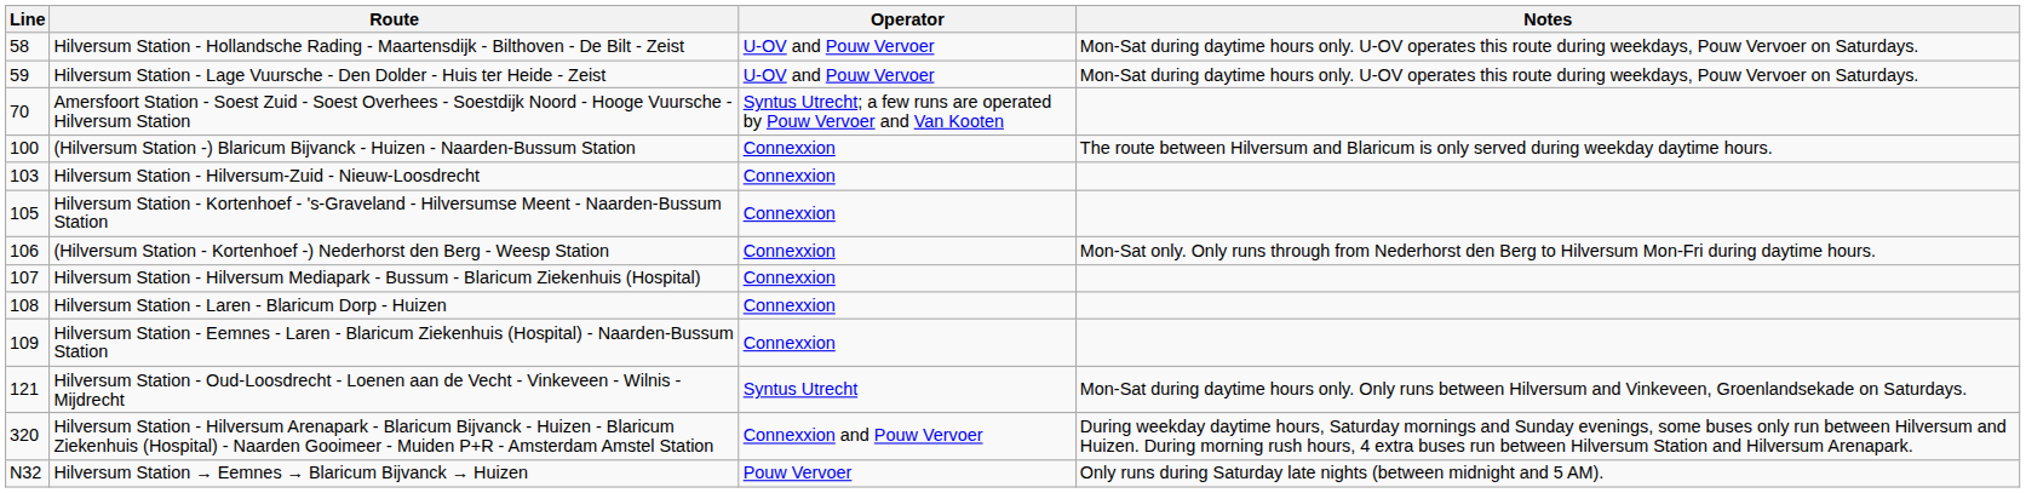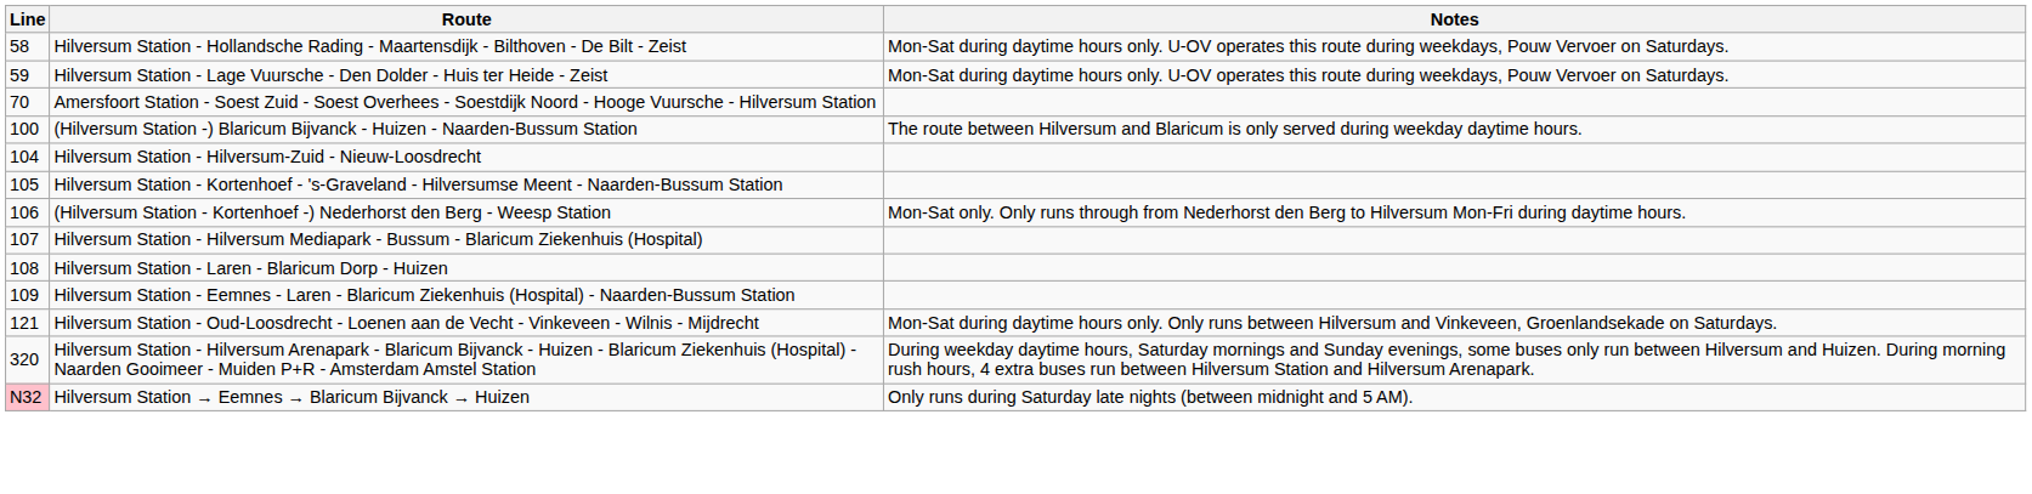 <table class="wikitable" style="font-size:85%;">
 <tr>
 <th>Line</th>
 <th>Route</th>
-<th>Operator</th>
 <th>Notes</th>
 </tr>
 <tr>
 <td>58</td>
 <td>Hilversum Station - Hollandsche Rading - Maartensdijk - Bilthoven - De Bilt - Zeist</td>
-<td><a href='#'>U-OV</a> and <a href='#'>Pouw Vervoer</a></td>
 <td>Mon-Sat during daytime hours only. U-OV operates this route during weekdays, Pouw Vervoer on Saturdays.</td>
 </tr>
 <tr>
 <td>59</td>
 <td>Hilversum Station - Lage Vuursche - Den Dolder - Huis ter Heide - Zeist</td>
-<td><a href='#'>U-OV</a> and <a href='#'>Pouw Vervoer</a></td>
 <td>Mon-Sat during daytime hours only. U-OV operates this route during weekdays, Pouw Vervoer on Saturdays.</td>
 </tr>
 <tr>
 <td>70</td>
 <td>Amersfoort Station - Soest Zuid - Soest Overhees - Soestdijk Noord - Hooge Vuursche - Hilversum Station</td>
-<td><a href='#'>Syntus Utrecht</a>; a few runs are operated by <a href='#'>Pouw Vervoer</a> and <a href='#'>Van Kooten</a></td>
 <td></td>
 </tr>
 <tr>
 <td>100</td>
 <td>(Hilversum Station -) Blaricum Bijvanck - Huizen - Naarden-Bussum Station</td>
-<td><a href='#'>Connexxion</a></td>
 <td>The route between Hilversum and Blaricum is only served during weekday daytime hours.</td>
 </tr>
 <tr>
-<td>103</td>
+<td>104</td>
 <td>Hilversum Station - Hilversum-Zuid - Nieuw-Loosdrecht</td>
-<td><a href='#'>Connexxion</a></td>
 <td></td>
 </tr>
 <tr>
 <td>105</td>
 <td>Hilversum Station - Kortenhoef - 's-Graveland - Hilversumse Meent - Naarden-Bussum Station</td>
-<td><a href='#'>Connexxion</a></td>
 <td></td>
 </tr>
 <tr>
 <td>106</td>
 <td>(Hilversum Station - Kortenhoef -) Nederhorst den Berg - Weesp Station</td>
-<td><a href='#'>Connexxion</a></td>
 <td>Mon-Sat only. Only runs through from Nederhorst den Berg to Hilversum Mon-Fri during daytime hours.</td>
 </tr>
 <tr>
 <td>107</td>
 <td>Hilversum Station - Hilversum Mediapark - Bussum - Blaricum Ziekenhuis (Hospital)</td>
-<td><a href='#'>Connexxion</a></td>
 <td></td>
 </tr>
 <tr>
 <td>108</td>
 <td>Hilversum Station - Laren - Blaricum Dorp - Huizen</td>
-<td><a href='#'>Connexxion</a></td>
 <td></td>
 </tr>
 <tr>
 <td>109</td>
 <td>Hilversum Station - Eemnes - Laren - Blaricum Ziekenhuis (Hospital) - Naarden-Bussum Station</td>
-<td><a href='#'>Connexxion</a></td>
 <td></td>
 </tr>
 <tr>
 <td>121</td>
 <td>Hilversum Station - Oud-Loosdrecht - Loenen aan de Vecht - Vinkeveen - Wilnis - Mijdrecht</td>
-<td><a href='#'>Syntus Utrecht</a></td>
 <td>Mon-Sat during daytime hours only. Only runs between Hilversum and Vinkeveen, Groenlandsekade on Saturdays.</td>
 </tr>
 <tr>
 <td>320</td>
 <td>Hilversum Station - Hilversum Arenapark - Blaricum Bijvanck - Huizen - Blaricum Ziekenhuis (Hospital) - Naarden Gooimeer - Muiden P+R - Amsterdam Amstel Station</td>
-<td><a href='#'>Connexxion</a> and <a href='#'>Pouw Vervoer</a></td>
 <td>During weekday daytime hours, Saturday mornings and Sunday evenings, some buses only run between Hilversum and Huizen. During morning rush hours, 4 extra buses run between Hilversum Station and Hilversum Arenapark.</td>
 </tr>
 <tr>
-<td>N32</td>
+<td style="background: pink;">N32</td>
 <td>Hilversum Station → Eemnes → Blaricum Bijvanck → Huizen</td>
-<td><a href='#'>Pouw Vervoer</a></td>
 <td>Only runs during Saturday late nights (between midnight and 5 AM).</td>
 </tr>
 </table>
